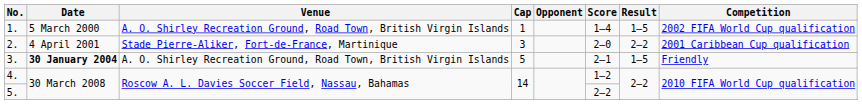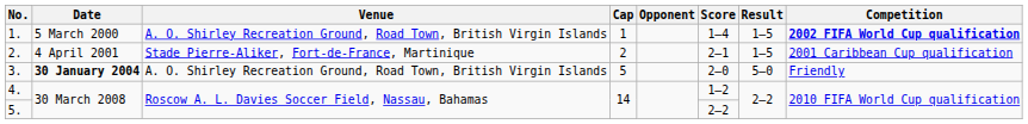 <table class="wikitable sortable">
 <tr>
 <th>No.</th>
 <th>Date</th>
 <th>Venue</th>
 <th>Cap</th>
 <th>Opponent</th>
 <th>Score</th>
 <th>Result</th>
 <th>Competition</th>
 </tr>
 <tr>
 <td>1.</td>
 <td>5 March 2000</td>
 <td><a href='#'>A. O. Shirley Recreation Ground</a>, <a href='#'>Road Town</a>, British Virgin Islands</td>
 <td align=center>1</td>
 <td></td>
 <td align="center">1–4</td>
 <td align="center">1–5</td>
-<td><a href='#'>2002 FIFA World Cup qualification</a></td>
+<td><strong><a href='#'>2002 FIFA World Cup qualification</a></strong></td>
 </tr>
 <tr>
 <td>2.</td>
 <td>4 April 2001</td>
 <td><a href='#'>Stade Pierre-Aliker</a>, <a href='#'>Fort-de-France</a>, Martinique</td>
-<td align=center>3</td>
+<td align=center>2</td>
 <td></td>
-<td align=center>2–0</td>
-<td align="center">2–2</td>
+<td align="center">2–1</td>
+<td align="center">1–5</td>
 <td><a href='#'>2001 Caribbean Cup qualification</a></td>
 </tr>
 <tr>
 <td>3.</td>
 <td><strong>30 January 2004</strong></td>
 <td>A. O. Shirley Recreation Ground, Road Town, British Virgin Islands</td>
 <td align=center>5</td>
 <td></td>
-<td align="center">2–1</td>
-<td align="center">1–5</td>
+<td align=center>2–0</td>
+<td align=center>5–0</td>
 <td><a href='#'>Friendly</a></td>
 </tr>
 <tr>
 <td>4.</td>
 <td rowspan="2">30 March 2008</td>
 <td rowspan="2"><a href='#'>Roscow A. L. Davies Soccer Field</a>, <a href='#'>Nassau</a>, Bahamas</td>
 <td rowspan="2" align=center>14</td>
 <td rowspan="2"></td>
 <td align=center>1–2</td>
 <td align=center rowspan="2">2–2</td>
 <td rowspan="2"><a href='#'>2010 FIFA World Cup qualification</a></td>
 </tr>
 <tr>
 <td>5.</td>
 <td align=center>2–2</td>
 </tr>
 </table>
